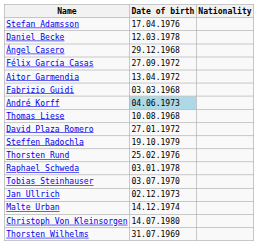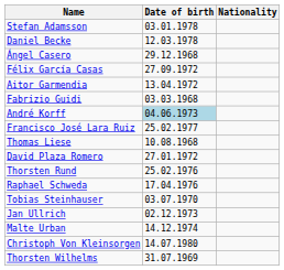 <table class="wikitable">
 <tr>
 <th>Name</th>
 <th>Date of birth</th>
 <th>Nationality</th>
 </tr>
 <tr>
 <td><a href='#'>Stefan Adamsson</a></td>
-<td>17.04.1976</td>
+<td>03.01.1978</td>
 <td></td>
 </tr>
 <tr>
 <td><a href='#'>Daniel Becke</a></td>
 <td>12.03.1978</td>
 <td></td>
 </tr>
 <tr>
 <td><a href='#'>Ángel Casero</a></td>
 <td>29.12.1968</td>
 <td></td>
 </tr>
 <tr>
 <td><a href='#'>Félix García Casas</a></td>
 <td>27.09.1972</td>
 <td></td>
 </tr>
 <tr>
 <td><a href='#'>Aitor Garmendia</a></td>
 <td>13.04.1972</td>
 <td></td>
 </tr>
 <tr>
 <td><a href='#'>Fabrizio Guidi</a></td>
 <td>03.03.1968</td>
 <td></td>
 </tr>
 <tr>
 <td><a href='#'>André Korff</a></td>
 <td style="background: lightblue;">04.06.1973</td>
 <td></td>
 </tr>
 <tr>
+<td><a href='#'>Francisco José Lara Ruiz</a></td>
+<td>25.02.1977</td>
+<td></td>
+</tr>
+<tr>
 <td><a href='#'>Thomas Liese</a></td>
 <td>10.08.1968</td>
 <td></td>
 </tr>
 <tr>
 <td><a href='#'>David Plaza Romero</a></td>
 <td>27.01.1972</td>
 <td></td>
 </tr>
 <tr>
-<td><a href='#'>Steffen Radochla</a></td>
-<td>19.10.1979</td>
-<td></td>
-</tr>
-<tr>
 <td><a href='#'>Thorsten Rund</a></td>
 <td>25.02.1976</td>
 <td></td>
 </tr>
 <tr>
 <td><a href='#'>Raphael Schweda</a></td>
-<td>03.01.1978</td>
+<td>17.04.1976</td>
 <td></td>
 </tr>
 <tr>
 <td><a href='#'>Tobias Steinhauser</a></td>
 <td>03.07.1970</td>
 <td></td>
 </tr>
 <tr>
 <td><a href='#'>Jan Ullrich</a></td>
 <td>02.12.1973</td>
 <td></td>
 </tr>
 <tr>
 <td><a href='#'>Malte Urban</a></td>
 <td>14.12.1974</td>
 <td></td>
 </tr>
 <tr>
 <td><a href='#'>Christoph Von Kleinsorgen</a></td>
 <td>14.07.1980</td>
 <td></td>
 </tr>
 <tr>
 <td><a href='#'>Thorsten Wilhelms</a></td>
 <td>31.07.1969</td>
 <td></td>
 </tr>
 </table>
